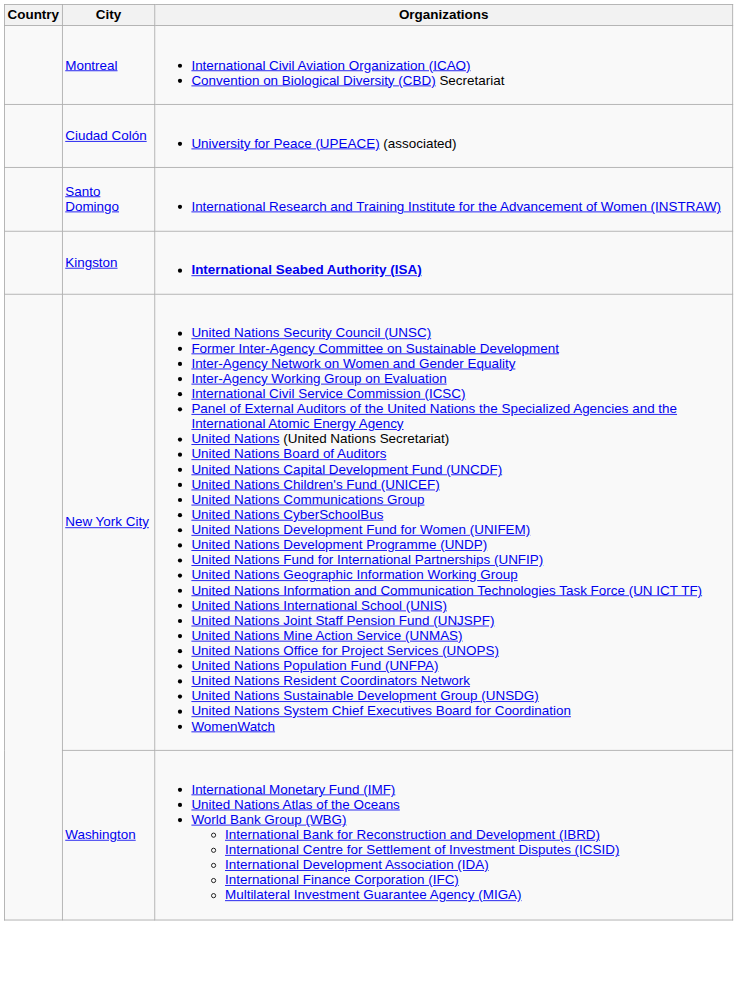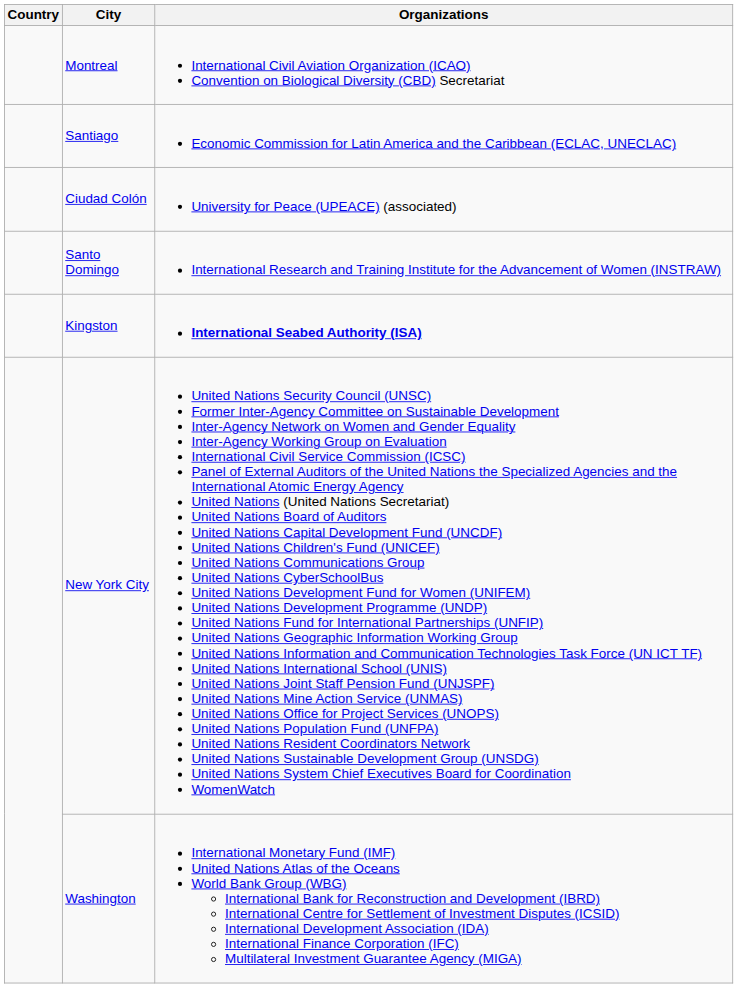 <table class="sortable wikitable">
 <tr>
 <th>Country</th>
 <th>City</th>
 <th class=unsortable>Organizations</th>
 </tr>
 <tr>
 <td></td>
 <td><a href='#'>Montreal</a></td>
 <td><br><ul><li><a href='#'>International Civil Aviation Organization (ICAO)</a></li><li><a href='#'>Convention on Biological Diversity (CBD)</a> Secretariat</li></ul></td>
+</tr>
+<tr>
+<td></td>
+<td><a href='#'>Santiago</a></td>
+<td><br><ul><li><a href='#'>Economic Commission for Latin America and the Caribbean (ECLAC, UNECLAC)</a></li></ul></td>
 </tr>
 <tr>
 <td></td>
 <td><a href='#'>Ciudad Colón</a></td>
 <td><br><ul><li><a href='#'>University for Peace (UPEACE)</a> (associated)</li></ul></td>
 </tr>
 <tr>
 <td></td>
 <td><a href='#'>Santo Domingo</a></td>
 <td><br><ul><li><a href='#'>International Research and Training Institute for the Advancement of Women (INSTRAW)</a></li></ul></td>
 </tr>
 <tr>
 <td></td>
 <td><a href='#'>Kingston</a></td>
 <td><strong><br><ul><li><a href='#'>International Seabed Authority (ISA)</a></li></ul></strong></td>
 </tr>
 <tr>
 <td rowspan="2"></td>
 <td><a href='#'>New York City</a></td>
 <td><br><ul><li><a href='#'>United Nations Security Council (UNSC)</a></li><li><a href='#'>Former Inter-Agency Committee on Sustainable Development</a></li><li><a href='#'>Inter-Agency Network on Women and Gender Equality</a></li><li><a href='#'>Inter-Agency Working Group on Evaluation</a></li><li><a href='#'>International Civil Service Commission (ICSC)</a></li><li><a href='#'>Panel of External Auditors of the United Nations the Specialized Agencies and the International Atomic Energy Agency</a></li><li><a href='#'>United Nations</a> (United Nations Secretariat)</li><li><a href='#'>United Nations Board of Auditors</a></li><li><a href='#'>United Nations Capital Development Fund (UNCDF)</a></li><li><a href='#'>United Nations Children's Fund (UNICEF)</a></li><li><a href='#'>United Nations Communications Group</a></li><li><a href='#'>United Nations CyberSchoolBus</a></li><li><a href='#'>United Nations Development Fund for Women (UNIFEM)</a></li><li><a href='#'>United Nations Development Programme (UNDP)</a></li><li><a href='#'>United Nations Fund for International Partnerships (UNFIP)</a></li><li><a href='#'>United Nations Geographic Information Working Group</a></li><li><a href='#'>United Nations Information and Communication Technologies Task Force (UN ICT TF)</a></li><li><a href='#'>United Nations International School (UNIS)</a></li><li><a href='#'>United Nations Joint Staff Pension Fund (UNJSPF)</a></li><li><a href='#'>United Nations Mine Action Service (UNMAS)</a></li><li><a href='#'>United Nations Office for Project Services (UNOPS)</a></li><li><a href='#'>United Nations Population Fund (UNFPA)</a></li><li><a href='#'>United Nations Resident Coordinators Network</a></li><li><a href='#'>United Nations Sustainable Development Group (UNSDG)</a></li><li><a href='#'>United Nations System Chief Executives Board for Coordination</a></li><li><a href='#'>WomenWatch</a></li></ul></td>
 </tr>
 <tr>
 <td><a href='#'>Washington</a></td>
 <td><br><ul><li><a href='#'>International Monetary Fund (IMF)</a></li><li><a href='#'>United Nations Atlas of the Oceans</a></li><li><a href='#'>World Bank Group (WBG)</a><ul><li><a href='#'>International Bank for Reconstruction and Development (IBRD)</a></li><li><a href='#'>International Centre for Settlement of Investment Disputes (ICSID)</a></li><li><a href='#'>International Development Association (IDA)</a></li><li><a href='#'>International Finance Corporation (IFC)</a></li><li><a href='#'>Multilateral Investment Guarantee Agency (MIGA)</a></li></ul></li></ul></td>
 </tr>
 </table>
